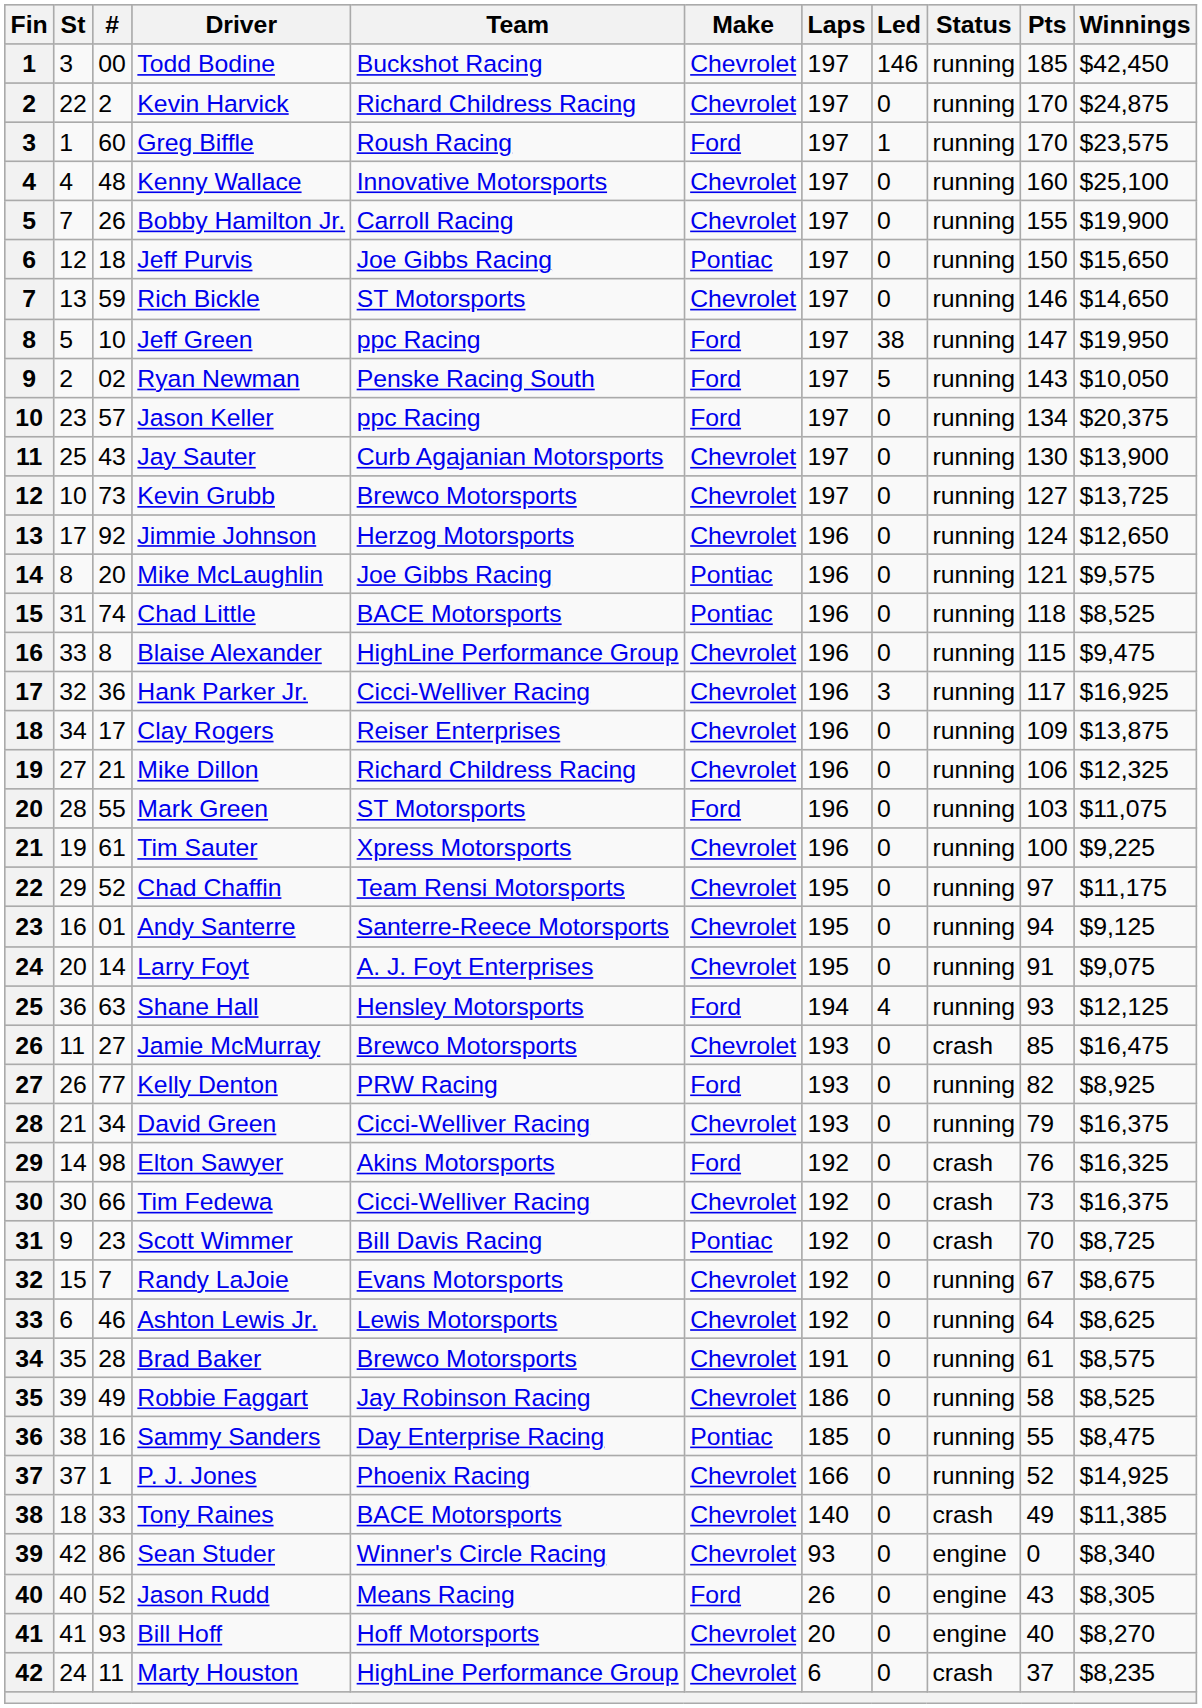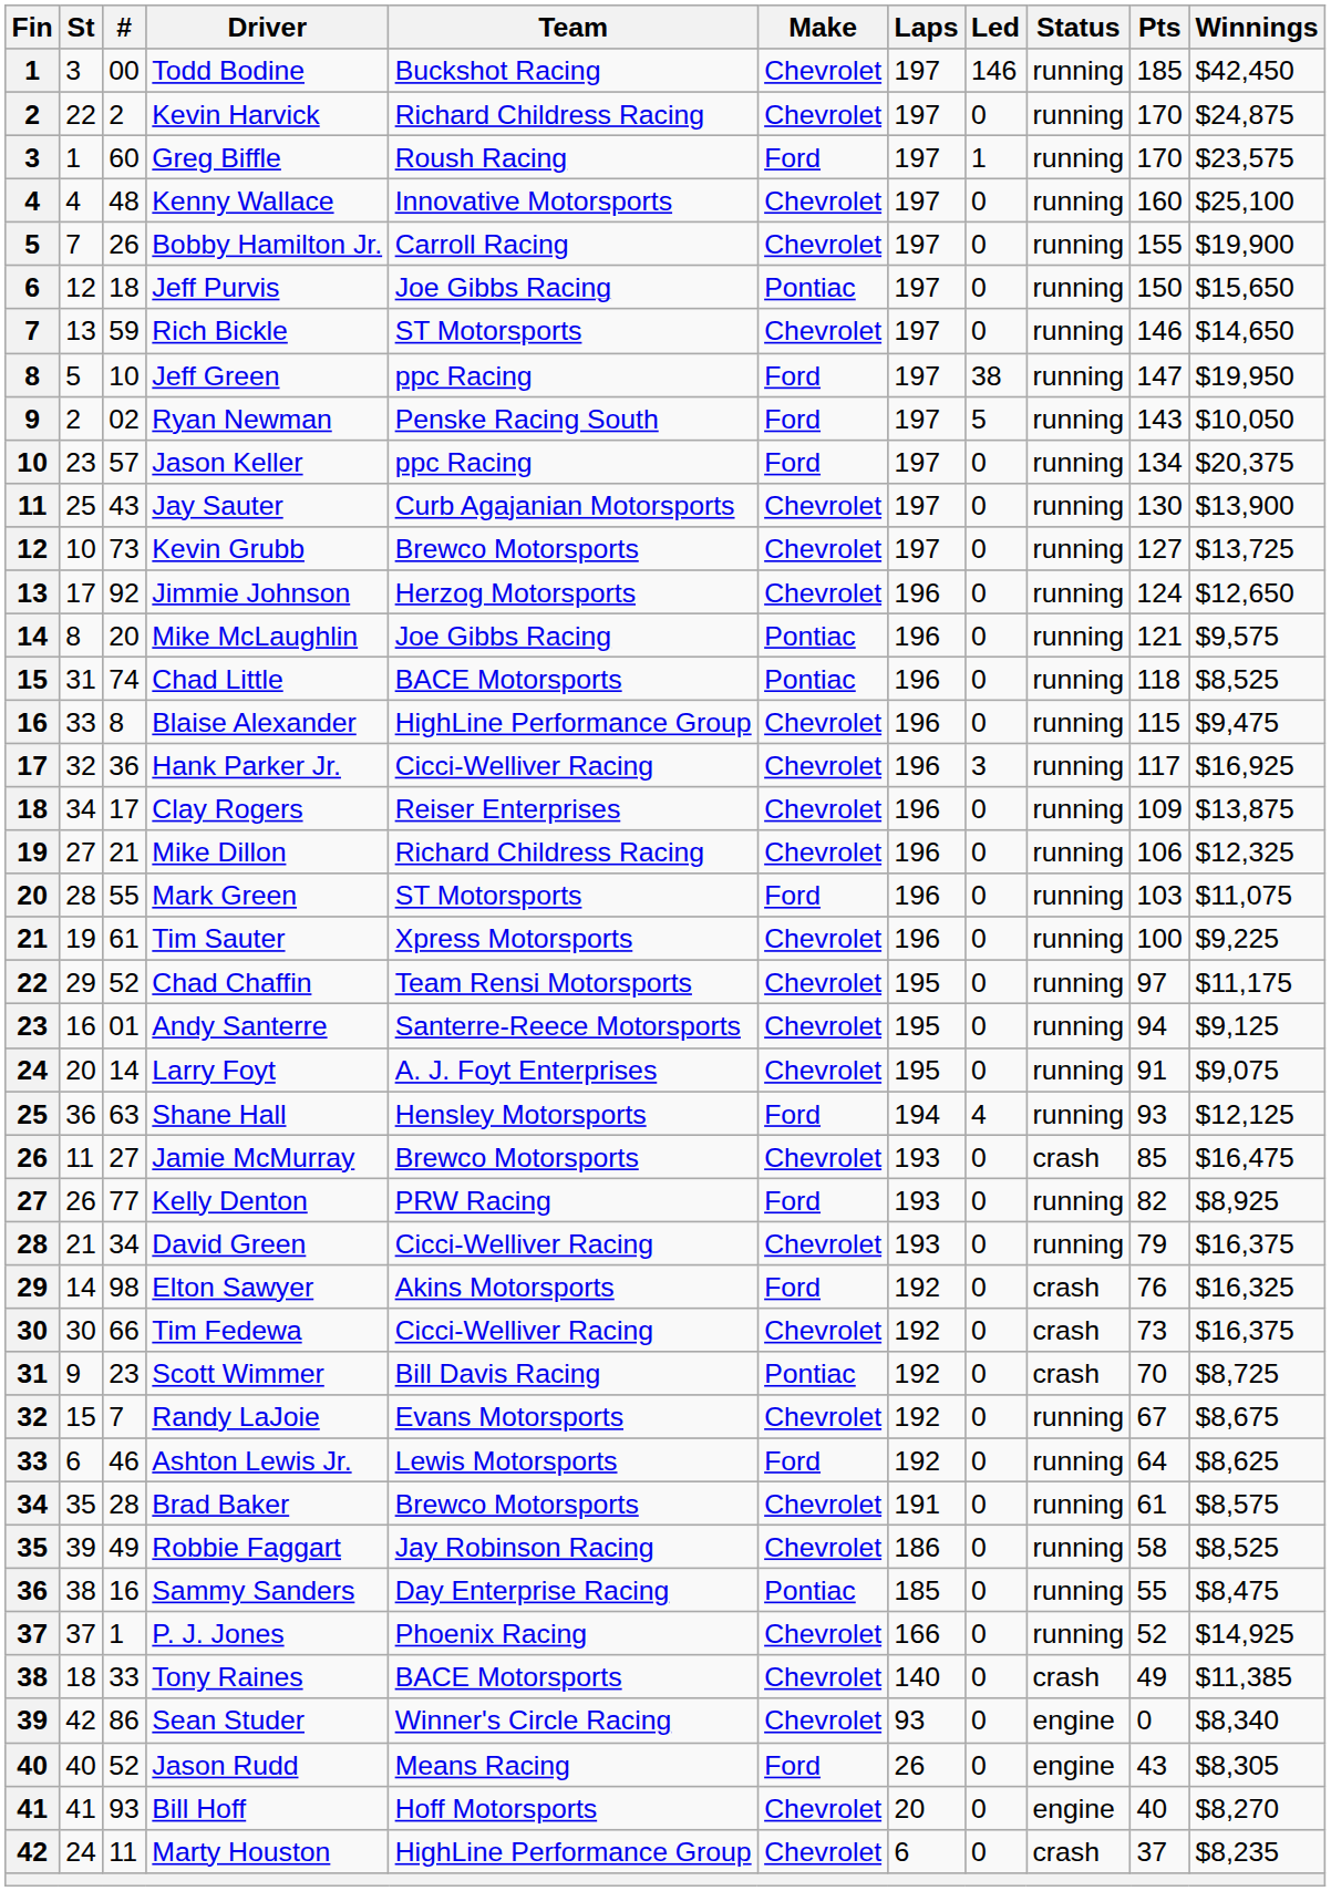 <table class="wikitable" style="font-size:95%">
 <tr>
 <th>Fin</th>
 <th>St</th>
 <th>#</th>
 <th>Driver</th>
 <th>Team</th>
 <th>Make</th>
 <th>Laps</th>
 <th>Led</th>
 <th>Status</th>
 <th>Pts</th>
 <th>Winnings</th>
 </tr>
 <tr>
 <th>1</th>
 <td>3</td>
 <td>00</td>
 <td><a href='#'>Todd Bodine</a></td>
 <td><a href='#'>Buckshot Racing</a></td>
 <td><a href='#'>Chevrolet</a></td>
 <td>197</td>
 <td>146</td>
 <td>running</td>
 <td>185</td>
 <td>$42,450</td>
 </tr>
 <tr>
 <th>2</th>
 <td>22</td>
 <td>2</td>
 <td><a href='#'>Kevin Harvick</a></td>
 <td><a href='#'>Richard Childress Racing</a></td>
 <td><a href='#'>Chevrolet</a></td>
 <td>197</td>
 <td>0</td>
 <td>running</td>
 <td>170</td>
 <td>$24,875</td>
 </tr>
 <tr>
 <th>3</th>
 <td>1</td>
 <td>60</td>
 <td><a href='#'>Greg Biffle</a></td>
 <td><a href='#'>Roush Racing</a></td>
 <td><a href='#'>Ford</a></td>
 <td>197</td>
 <td>1</td>
 <td>running</td>
 <td>170</td>
 <td>$23,575</td>
 </tr>
 <tr>
 <th>4</th>
 <td>4</td>
 <td>48</td>
 <td><a href='#'>Kenny Wallace</a></td>
 <td><a href='#'>Innovative Motorsports</a></td>
 <td><a href='#'>Chevrolet</a></td>
 <td>197</td>
 <td>0</td>
 <td>running</td>
 <td>160</td>
 <td>$25,100</td>
 </tr>
 <tr>
 <th>5</th>
 <td>7</td>
 <td>26</td>
 <td><a href='#'>Bobby Hamilton Jr.</a></td>
 <td><a href='#'>Carroll Racing</a></td>
 <td><a href='#'>Chevrolet</a></td>
 <td>197</td>
 <td>0</td>
 <td>running</td>
 <td>155</td>
 <td>$19,900</td>
 </tr>
 <tr>
 <th>6</th>
 <td>12</td>
 <td>18</td>
 <td><a href='#'>Jeff Purvis</a></td>
 <td><a href='#'>Joe Gibbs Racing</a></td>
 <td><a href='#'>Pontiac</a></td>
 <td>197</td>
 <td>0</td>
 <td>running</td>
 <td>150</td>
 <td>$15,650</td>
 </tr>
 <tr>
 <th>7</th>
 <td>13</td>
 <td>59</td>
 <td><a href='#'>Rich Bickle</a></td>
 <td><a href='#'>ST Motorsports</a></td>
 <td><a href='#'>Chevrolet</a></td>
 <td>197</td>
 <td>0</td>
 <td>running</td>
 <td>146</td>
 <td>$14,650</td>
 </tr>
 <tr>
 <th>8</th>
 <td>5</td>
 <td>10</td>
 <td><a href='#'>Jeff Green</a></td>
 <td><a href='#'>ppc Racing</a></td>
 <td><a href='#'>Ford</a></td>
 <td>197</td>
 <td>38</td>
 <td>running</td>
 <td>147</td>
 <td>$19,950</td>
 </tr>
 <tr>
 <th>9</th>
 <td>2</td>
 <td>02</td>
 <td><a href='#'>Ryan Newman</a></td>
 <td><a href='#'>Penske Racing South</a></td>
 <td><a href='#'>Ford</a></td>
 <td>197</td>
 <td>5</td>
 <td>running</td>
 <td>143</td>
 <td>$10,050</td>
 </tr>
 <tr>
 <th>10</th>
 <td>23</td>
 <td>57</td>
 <td><a href='#'>Jason Keller</a></td>
 <td><a href='#'>ppc Racing</a></td>
 <td><a href='#'>Ford</a></td>
 <td>197</td>
 <td>0</td>
 <td>running</td>
 <td>134</td>
 <td>$20,375</td>
 </tr>
 <tr>
 <th>11</th>
 <td>25</td>
 <td>43</td>
 <td><a href='#'>Jay Sauter</a></td>
 <td><a href='#'>Curb Agajanian Motorsports</a></td>
 <td><a href='#'>Chevrolet</a></td>
 <td>197</td>
 <td>0</td>
 <td>running</td>
 <td>130</td>
 <td>$13,900</td>
 </tr>
 <tr>
 <th>12</th>
 <td>10</td>
 <td>73</td>
 <td><a href='#'>Kevin Grubb</a></td>
 <td><a href='#'>Brewco Motorsports</a></td>
 <td><a href='#'>Chevrolet</a></td>
 <td>197</td>
 <td>0</td>
 <td>running</td>
 <td>127</td>
 <td>$13,725</td>
 </tr>
 <tr>
 <th>13</th>
 <td>17</td>
 <td>92</td>
 <td><a href='#'>Jimmie Johnson</a></td>
 <td><a href='#'>Herzog Motorsports</a></td>
 <td><a href='#'>Chevrolet</a></td>
 <td>196</td>
 <td>0</td>
 <td>running</td>
 <td>124</td>
 <td>$12,650</td>
 </tr>
 <tr>
 <th>14</th>
 <td>8</td>
 <td>20</td>
 <td><a href='#'>Mike McLaughlin</a></td>
 <td><a href='#'>Joe Gibbs Racing</a></td>
 <td><a href='#'>Pontiac</a></td>
 <td>196</td>
 <td>0</td>
 <td>running</td>
 <td>121</td>
 <td>$9,575</td>
 </tr>
 <tr>
 <th>15</th>
 <td>31</td>
 <td>74</td>
 <td><a href='#'>Chad Little</a></td>
 <td><a href='#'>BACE Motorsports</a></td>
 <td><a href='#'>Pontiac</a></td>
 <td>196</td>
 <td>0</td>
 <td>running</td>
 <td>118</td>
 <td>$8,525</td>
 </tr>
 <tr>
 <th>16</th>
 <td>33</td>
 <td>8</td>
 <td><a href='#'>Blaise Alexander</a></td>
 <td><a href='#'>HighLine Performance Group</a></td>
 <td><a href='#'>Chevrolet</a></td>
 <td>196</td>
 <td>0</td>
 <td>running</td>
 <td>115</td>
 <td>$9,475</td>
 </tr>
 <tr>
 <th>17</th>
 <td>32</td>
 <td>36</td>
 <td><a href='#'>Hank Parker Jr.</a></td>
 <td><a href='#'>Cicci-Welliver Racing</a></td>
 <td><a href='#'>Chevrolet</a></td>
 <td>196</td>
 <td>3</td>
 <td>running</td>
 <td>117</td>
 <td>$16,925</td>
 </tr>
 <tr>
 <th>18</th>
 <td>34</td>
 <td>17</td>
 <td><a href='#'>Clay Rogers</a></td>
 <td><a href='#'>Reiser Enterprises</a></td>
 <td><a href='#'>Chevrolet</a></td>
 <td>196</td>
 <td>0</td>
 <td>running</td>
 <td>109</td>
 <td>$13,875</td>
 </tr>
 <tr>
 <th>19</th>
 <td>27</td>
 <td>21</td>
 <td><a href='#'>Mike Dillon</a></td>
 <td><a href='#'>Richard Childress Racing</a></td>
 <td><a href='#'>Chevrolet</a></td>
 <td>196</td>
 <td>0</td>
 <td>running</td>
 <td>106</td>
 <td>$12,325</td>
 </tr>
 <tr>
 <th>20</th>
 <td>28</td>
 <td>55</td>
 <td><a href='#'>Mark Green</a></td>
 <td><a href='#'>ST Motorsports</a></td>
 <td><a href='#'>Ford</a></td>
 <td>196</td>
 <td>0</td>
 <td>running</td>
 <td>103</td>
 <td>$11,075</td>
 </tr>
 <tr>
 <th>21</th>
 <td>19</td>
 <td>61</td>
 <td><a href='#'>Tim Sauter</a></td>
 <td><a href='#'>Xpress Motorsports</a></td>
 <td><a href='#'>Chevrolet</a></td>
 <td>196</td>
 <td>0</td>
 <td>running</td>
 <td>100</td>
 <td>$9,225</td>
 </tr>
 <tr>
 <th>22</th>
 <td>29</td>
 <td>52</td>
 <td><a href='#'>Chad Chaffin</a></td>
 <td><a href='#'>Team Rensi Motorsports</a></td>
 <td><a href='#'>Chevrolet</a></td>
 <td>195</td>
 <td>0</td>
 <td>running</td>
 <td>97</td>
 <td>$11,175</td>
 </tr>
 <tr>
 <th>23</th>
 <td>16</td>
 <td>01</td>
 <td><a href='#'>Andy Santerre</a></td>
 <td><a href='#'>Santerre-Reece Motorsports</a></td>
 <td><a href='#'>Chevrolet</a></td>
 <td>195</td>
 <td>0</td>
 <td>running</td>
 <td>94</td>
 <td>$9,125</td>
 </tr>
 <tr>
 <th>24</th>
 <td>20</td>
 <td>14</td>
 <td><a href='#'>Larry Foyt</a></td>
 <td><a href='#'>A. J. Foyt Enterprises</a></td>
 <td><a href='#'>Chevrolet</a></td>
 <td>195</td>
 <td>0</td>
 <td>running</td>
 <td>91</td>
 <td>$9,075</td>
 </tr>
 <tr>
 <th>25</th>
 <td>36</td>
 <td>63</td>
 <td><a href='#'>Shane Hall</a></td>
 <td><a href='#'>Hensley Motorsports</a></td>
 <td><a href='#'>Ford</a></td>
 <td>194</td>
 <td>4</td>
 <td>running</td>
 <td>93</td>
 <td>$12,125</td>
 </tr>
 <tr>
 <th>26</th>
 <td>11</td>
 <td>27</td>
 <td><a href='#'>Jamie McMurray</a></td>
 <td><a href='#'>Brewco Motorsports</a></td>
 <td><a href='#'>Chevrolet</a></td>
 <td>193</td>
 <td>0</td>
 <td>crash</td>
 <td>85</td>
 <td>$16,475</td>
 </tr>
 <tr>
 <th>27</th>
 <td>26</td>
 <td>77</td>
 <td><a href='#'>Kelly Denton</a></td>
 <td><a href='#'>PRW Racing</a></td>
 <td><a href='#'>Ford</a></td>
 <td>193</td>
 <td>0</td>
 <td>running</td>
 <td>82</td>
 <td>$8,925</td>
 </tr>
 <tr>
 <th>28</th>
 <td>21</td>
 <td>34</td>
 <td><a href='#'>David Green</a></td>
 <td><a href='#'>Cicci-Welliver Racing</a></td>
 <td><a href='#'>Chevrolet</a></td>
 <td>193</td>
 <td>0</td>
 <td>running</td>
 <td>79</td>
 <td>$16,375</td>
 </tr>
 <tr>
 <th>29</th>
 <td>14</td>
 <td>98</td>
 <td><a href='#'>Elton Sawyer</a></td>
 <td><a href='#'>Akins Motorsports</a></td>
 <td><a href='#'>Ford</a></td>
 <td>192</td>
 <td>0</td>
 <td>crash</td>
 <td>76</td>
 <td>$16,325</td>
 </tr>
 <tr>
 <th>30</th>
 <td>30</td>
 <td>66</td>
 <td><a href='#'>Tim Fedewa</a></td>
 <td><a href='#'>Cicci-Welliver Racing</a></td>
 <td><a href='#'>Chevrolet</a></td>
 <td>192</td>
 <td>0</td>
 <td>crash</td>
 <td>73</td>
 <td>$16,375</td>
 </tr>
 <tr>
 <th>31</th>
 <td>9</td>
 <td>23</td>
 <td><a href='#'>Scott Wimmer</a></td>
 <td><a href='#'>Bill Davis Racing</a></td>
 <td><a href='#'>Pontiac</a></td>
 <td>192</td>
 <td>0</td>
 <td>crash</td>
 <td>70</td>
 <td>$8,725</td>
 </tr>
 <tr>
 <th>32</th>
 <td>15</td>
 <td>7</td>
 <td><a href='#'>Randy LaJoie</a></td>
 <td><a href='#'>Evans Motorsports</a></td>
 <td><a href='#'>Chevrolet</a></td>
 <td>192</td>
 <td>0</td>
 <td>running</td>
 <td>67</td>
 <td>$8,675</td>
 </tr>
 <tr>
 <th>33</th>
 <td>6</td>
 <td>46</td>
 <td><a href='#'>Ashton Lewis Jr.</a></td>
 <td><a href='#'>Lewis Motorsports</a></td>
-<td><a href='#'>Chevrolet</a></td>
+<td><a href='#'>Ford</a></td>
 <td>192</td>
 <td>0</td>
 <td>running</td>
 <td>64</td>
 <td>$8,625</td>
 </tr>
 <tr>
 <th>34</th>
 <td>35</td>
 <td>28</td>
 <td><a href='#'>Brad Baker</a></td>
 <td><a href='#'>Brewco Motorsports</a></td>
 <td><a href='#'>Chevrolet</a></td>
 <td>191</td>
 <td>0</td>
 <td>running</td>
 <td>61</td>
 <td>$8,575</td>
 </tr>
 <tr>
 <th>35</th>
 <td>39</td>
 <td>49</td>
 <td><a href='#'>Robbie Faggart</a></td>
 <td><a href='#'>Jay Robinson Racing</a></td>
 <td><a href='#'>Chevrolet</a></td>
 <td>186</td>
 <td>0</td>
 <td>running</td>
 <td>58</td>
 <td>$8,525</td>
 </tr>
 <tr>
 <th>36</th>
 <td>38</td>
 <td>16</td>
 <td><a href='#'>Sammy Sanders</a></td>
 <td><a href='#'>Day Enterprise Racing</a></td>
 <td><a href='#'>Pontiac</a></td>
 <td>185</td>
 <td>0</td>
 <td>running</td>
 <td>55</td>
 <td>$8,475</td>
 </tr>
 <tr>
 <th>37</th>
 <td>37</td>
 <td>1</td>
 <td><a href='#'>P. J. Jones</a></td>
 <td><a href='#'>Phoenix Racing</a></td>
 <td><a href='#'>Chevrolet</a></td>
 <td>166</td>
 <td>0</td>
 <td>running</td>
 <td>52</td>
 <td>$14,925</td>
 </tr>
 <tr>
 <th>38</th>
 <td>18</td>
 <td>33</td>
 <td><a href='#'>Tony Raines</a></td>
 <td><a href='#'>BACE Motorsports</a></td>
 <td><a href='#'>Chevrolet</a></td>
 <td>140</td>
 <td>0</td>
 <td>crash</td>
 <td>49</td>
 <td>$11,385</td>
 </tr>
 <tr>
 <th>39</th>
 <td>42</td>
 <td>86</td>
 <td><a href='#'>Sean Studer</a></td>
 <td><a href='#'>Winner's Circle Racing</a></td>
 <td><a href='#'>Chevrolet</a></td>
 <td>93</td>
 <td>0</td>
 <td>engine</td>
 <td>0</td>
 <td>$8,340</td>
 </tr>
 <tr>
 <th>40</th>
 <td>40</td>
 <td>52</td>
 <td><a href='#'>Jason Rudd</a></td>
 <td><a href='#'>Means Racing</a></td>
 <td><a href='#'>Ford</a></td>
 <td>26</td>
 <td>0</td>
 <td>engine</td>
 <td>43</td>
 <td>$8,305</td>
 </tr>
 <tr>
 <th>41</th>
 <td>41</td>
 <td>93</td>
 <td><a href='#'>Bill Hoff</a></td>
 <td><a href='#'>Hoff Motorsports</a></td>
 <td><a href='#'>Chevrolet</a></td>
 <td>20</td>
 <td>0</td>
 <td>engine</td>
 <td>40</td>
 <td>$8,270</td>
 </tr>
 <tr>
 <th>42</th>
 <td>24</td>
 <td>11</td>
 <td><a href='#'>Marty Houston</a></td>
 <td><a href='#'>HighLine Performance Group</a></td>
 <td><a href='#'>Chevrolet</a></td>
 <td>6</td>
 <td>0</td>
 <td>crash</td>
 <td>37</td>
 <td>$8,235</td>
 </tr>
 <tr>
 <th colspan="11"></th>
 </tr>
 </table>
